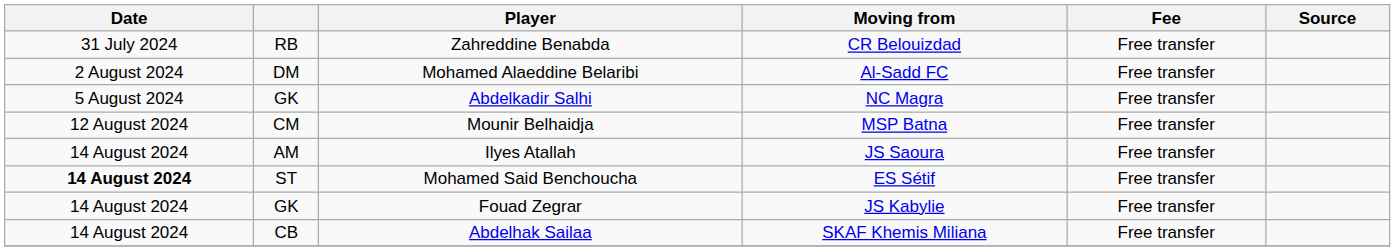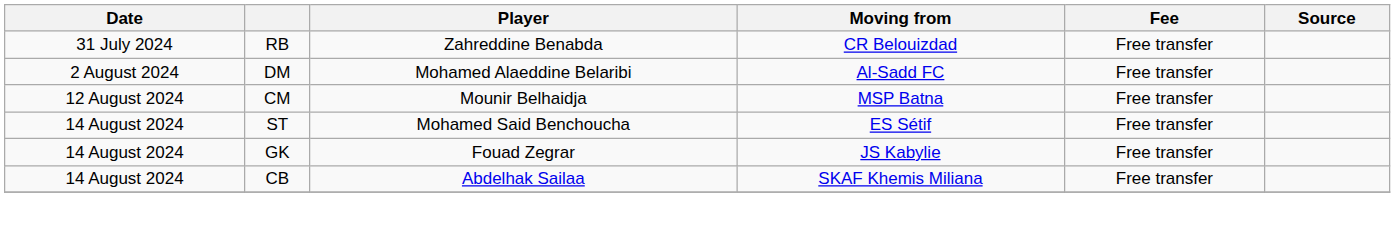 <table class="wikitable sortable" style="width:70%; text-align:center; font-size:85%; text-align:centre;">
 <tr>
 <th>Date</th>
 <th></th>
 <th>Player</th>
 <th>Moving from</th>
 <th>Fee</th>
 <th>Source</th>
 </tr>
 <tr>
 <td>31 July 2024</td>
 <td>RB</td>
 <td> Zahreddine Benabda</td>
 <td><a href='#'>CR Belouizdad</a></td>
 <td>Free transfer</td>
 <td></td>
 </tr>
 <tr>
 <td>2 August 2024</td>
 <td>DM</td>
 <td> Mohamed Alaeddine Belaribi</td>
 <td> <a href='#'>Al-Sadd FC</a></td>
 <td>Free transfer</td>
 <td></td>
 </tr>
 <tr>
-<td>5 August 2024</td>
-<td>GK</td>
-<td> <a href='#'>Abdelkadir Salhi</a></td>
-<td><a href='#'>NC Magra</a></td>
-<td>Free transfer</td>
-<td></td>
-</tr>
-<tr>
 <td>12 August 2024</td>
 <td>CM</td>
 <td> Mounir Belhaidja</td>
 <td><a href='#'>MSP Batna</a></td>
 <td>Free transfer</td>
 <td></td>
 </tr>
 <tr>
 <td>14 August 2024</td>
-<td>AM</td>
-<td> Ilyes Atallah</td>
-<td><a href='#'>JS Saoura</a></td>
-<td>Free transfer</td>
-<td></td>
-</tr>
-<tr>
-<td><strong>14 August 2024</strong></td>
 <td>ST</td>
 <td> Mohamed Said Benchoucha</td>
 <td><a href='#'>ES Sétif</a></td>
 <td>Free transfer</td>
 <td></td>
 </tr>
 <tr>
 <td>14 August 2024</td>
 <td>GK</td>
 <td> Fouad Zegrar</td>
 <td><a href='#'>JS Kabylie</a></td>
 <td>Free transfer</td>
 <td></td>
 </tr>
 <tr>
 <td>14 August 2024</td>
 <td>CB</td>
 <td> <a href='#'>Abdelhak Sailaa</a></td>
 <td><a href='#'>SKAF Khemis Miliana</a></td>
 <td>Free transfer</td>
 <td></td>
 </tr>
 <tr>
 </tr>
 </table>
